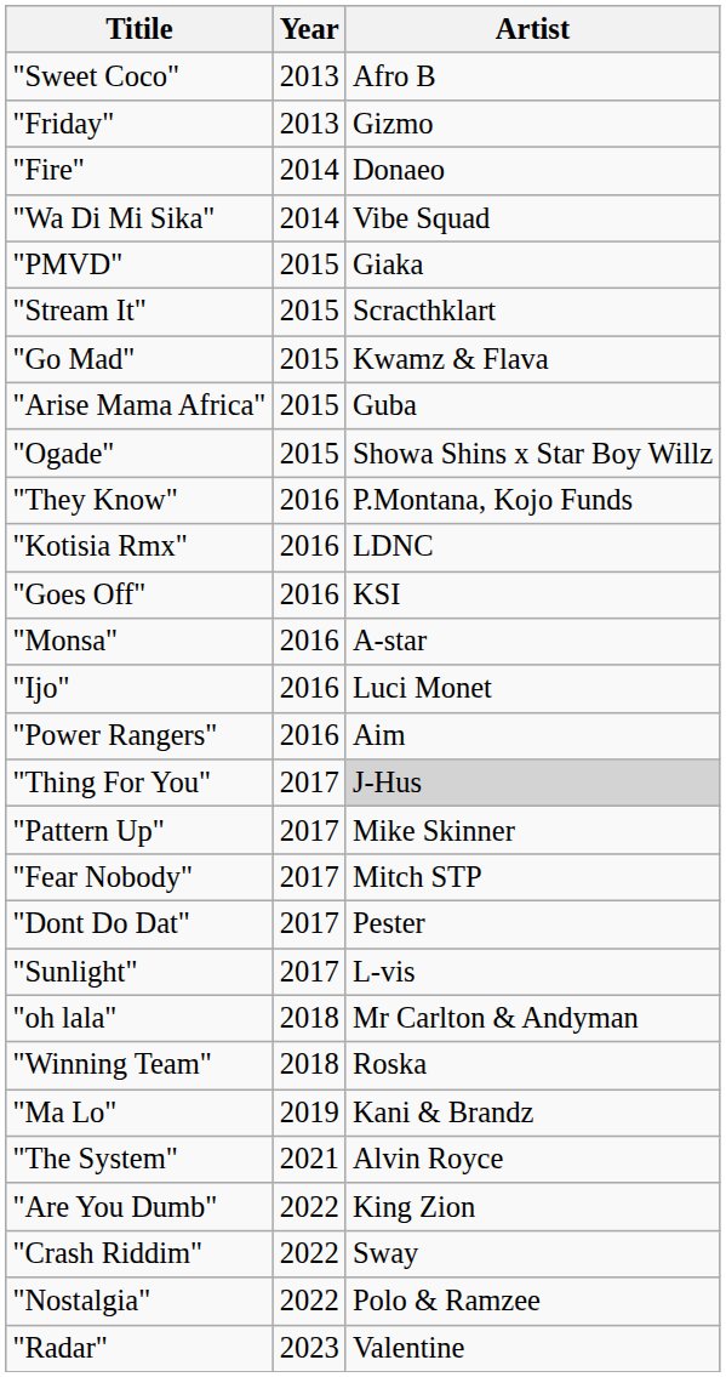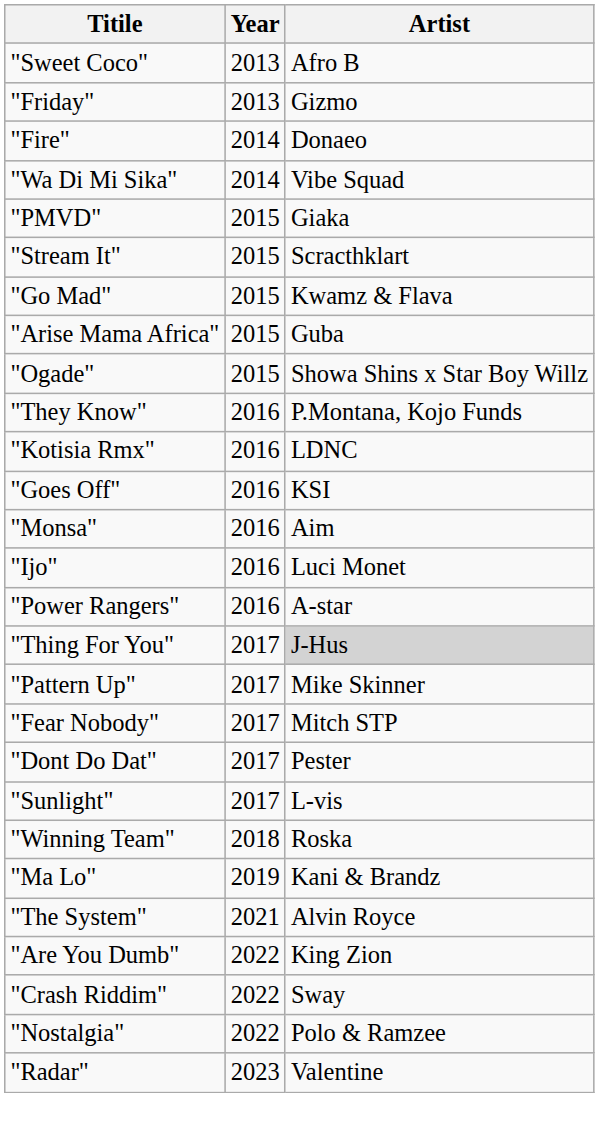 <table class="wikitable">
 <tr>
 <th>Titile</th>
 <th>Year</th>
 <th>Artist</th>
 </tr>
 <tr>
 <td>"Sweet Coco"</td>
 <td>2013</td>
 <td>Afro B</td>
 </tr>
 <tr>
 <td>"Friday"</td>
 <td>2013</td>
 <td>Gizmo</td>
 </tr>
 <tr>
 <td>"Fire"</td>
 <td>2014</td>
 <td>Donaeo</td>
 </tr>
 <tr>
 <td>"Wa Di Mi Sika"</td>
 <td>2014</td>
 <td>Vibe Squad</td>
 </tr>
 <tr>
 <td>"PMVD"</td>
 <td>2015</td>
 <td>Giaka</td>
 </tr>
 <tr>
 <td>"Stream It"</td>
 <td>2015</td>
 <td>Scracthklart</td>
 </tr>
 <tr>
 <td>"Go Mad"</td>
 <td>2015</td>
 <td>Kwamz & Flava</td>
 </tr>
 <tr>
 <td>"Arise Mama Africa"</td>
 <td>2015</td>
 <td>Guba</td>
 </tr>
 <tr>
 <td>"Ogade"</td>
 <td>2015</td>
 <td>Showa Shins x Star Boy Willz</td>
 </tr>
 <tr>
 <td>"They Know"</td>
 <td>2016</td>
 <td>P.Montana, Kojo Funds</td>
 </tr>
 <tr>
 <td>"Kotisia Rmx"</td>
 <td>2016</td>
 <td>LDNC</td>
 </tr>
 <tr>
 <td>"Goes Off"</td>
 <td>2016</td>
 <td>KSI</td>
 </tr>
 <tr>
 <td>"Monsa"</td>
 <td>2016</td>
-<td>A-star</td>
+<td>Aim</td>
 </tr>
 <tr>
 <td>"Ijo"</td>
 <td>2016</td>
 <td>Luci Monet</td>
 </tr>
 <tr>
 <td>"Power Rangers"</td>
 <td>2016</td>
-<td>Aim</td>
+<td>A-star</td>
 </tr>
 <tr>
 <td>"Thing For You"</td>
 <td>2017</td>
 <td style="background: lightgrey;">J-Hus</td>
 </tr>
 <tr>
 <td>"Pattern Up"</td>
 <td>2017</td>
 <td>Mike Skinner</td>
 </tr>
 <tr>
 <td>"Fear Nobody"</td>
 <td>2017</td>
 <td>Mitch STP</td>
 </tr>
 <tr>
 <td>"Dont Do Dat"</td>
 <td>2017</td>
 <td>Pester</td>
 </tr>
 <tr>
 <td>"Sunlight"</td>
 <td>2017</td>
 <td>L-vis</td>
-</tr>
-<tr>
-<td>"oh lala"</td>
-<td>2018</td>
-<td>Mr Carlton & Andyman</td>
 </tr>
 <tr>
 <td>"Winning Team"</td>
 <td>2018</td>
 <td>Roska</td>
 </tr>
 <tr>
 <td>"Ma Lo"</td>
 <td>2019</td>
 <td>Kani & Brandz</td>
 </tr>
 <tr>
 <td>"The System"</td>
 <td>2021</td>
 <td>Alvin Royce</td>
 </tr>
 <tr>
 <td>"Are You Dumb"</td>
 <td>2022</td>
 <td>King Zion</td>
 </tr>
 <tr>
 <td>"Crash Riddim"</td>
 <td>2022</td>
 <td>Sway</td>
 </tr>
 <tr>
 <td>"Nostalgia"</td>
 <td>2022</td>
 <td>Polo & Ramzee</td>
 </tr>
 <tr>
 <td>"Radar"</td>
 <td>2023</td>
 <td>Valentine</td>
 </tr>
 </table>
